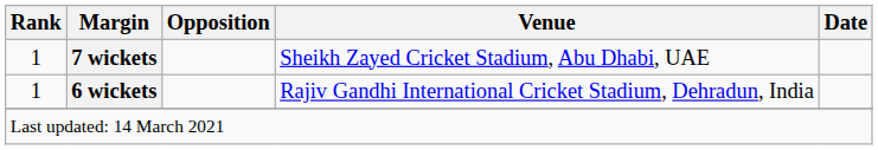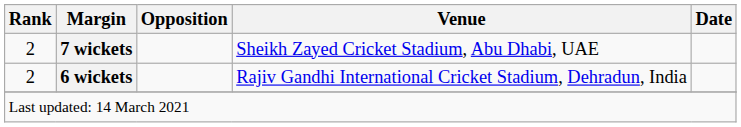 <table class="wikitable plainrowheaders sortable">
 <tr>
 <th scope=col>Rank</th>
 <th scope=col>Margin</th>
 <th scope=col>Opposition</th>
 <th scope=col>Venue</th>
 <th scope=col>Date</th>
 </tr>
 <tr>
-<td align=center>1</td>
+<td align=center>2</td>
 <th scope=row style=text-align:center>7 wickets</th>
 <td></td>
 <td><a href='#'>Sheikh Zayed Cricket Stadium</a>, <a href='#'>Abu Dhabi</a>, UAE</td>
 <td></td>
 </tr>
 <tr>
-<td align=center>1</td>
+<td align=center>2</td>
 <th scope=row style=text-align:center>6 wickets</th>
 <td></td>
 <td><a href='#'>Rajiv Gandhi International Cricket Stadium</a>, <a href='#'>Dehradun</a>, India</td>
 <td></td>
 </tr>
 <tr>
 </tr>
 <tr class=sortbottom>
 <td colspan=5><small>Last updated: 14 March 2021</small></td>
 </tr>
 </table>
